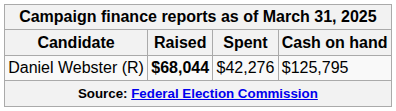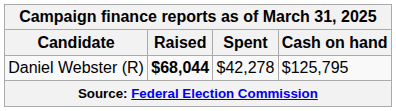 <table class="wikitable sortable">
 <tr>
 <th colspan=4>Campaign finance reports as of March 31, 2025</th>
 </tr>
 <tr style="text-align:center;">
 <th>Candidate</th>
 <th>Raised</th>
 <th>Spent</th>
 <th>Cash on hand</th>
 </tr>
 <tr>
 <td>Daniel Webster (R)</td>
 <td><strong>$68,044</strong></td>
-<td>$42,276</td>
+<td>$42,278</td>
 <td>$125,795</td>
 </tr>
 <tr>
 <th colspan="4"><small>Source: <a href='#'>Federal Election Commission</a></small></th>
 </tr>
 </table>
